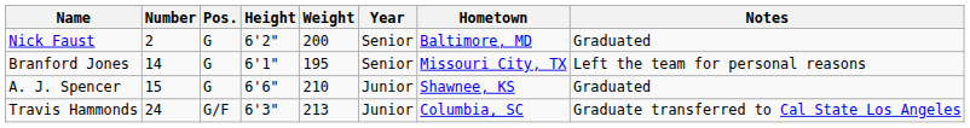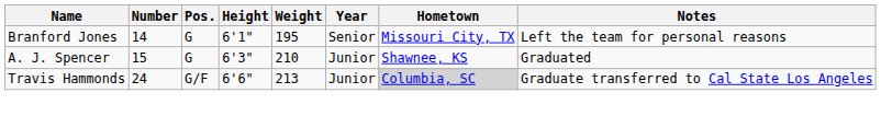 <table class="wikitable sortable" border="1">
 <tr>
 <th>Name</th>
 <th>Number</th>
 <th>Pos.</th>
 <th>Height</th>
 <th>Weight</th>
 <th>Year</th>
 <th>Hometown</th>
 <th class="unsortable">Notes</th>
-</tr>
-<tr>
-<td><a href='#'>Nick Faust</a></td>
-<td>2</td>
-<td>G</td>
-<td>6'2"</td>
-<td>200</td>
-<td>Senior</td>
-<td><a href='#'>Baltimore, MD</a></td>
-<td>Graduated</td>
 </tr>
 <tr>
 <td>Branford Jones</td>
 <td>14</td>
 <td>G</td>
 <td>6'1"</td>
 <td>195</td>
 <td>Senior</td>
 <td><a href='#'>Missouri City, TX</a></td>
 <td>Left the team for personal reasons</td>
 </tr>
 <tr>
 <td>A. J. Spencer</td>
 <td>15</td>
 <td>G</td>
-<td>6'6"</td>
+<td>6'3"</td>
 <td>210</td>
 <td>Junior</td>
 <td><a href='#'>Shawnee, KS</a></td>
 <td>Graduated</td>
 </tr>
 <tr>
 <td>Travis Hammonds</td>
 <td>24</td>
 <td>G/F</td>
-<td>6'3"</td>
+<td>6'6"</td>
 <td>213</td>
 <td>Junior</td>
-<td><a href='#'>Columbia, SC</a></td>
+<td style="background: lightgrey;"><a href='#'>Columbia, SC</a></td>
 <td>Graduate transferred to <a href='#'>Cal State Los Angeles</a></td>
 </tr>
 </table>
